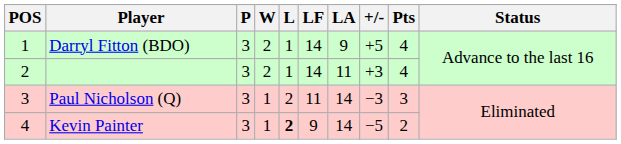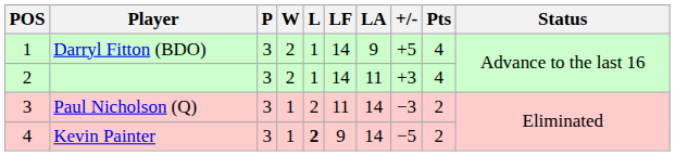 <table class="wikitable" style="text-align:center; margin: 1em auto 1em auto, align:left">
 <tr>
 <th width=20>POS</th>
 <th width=173>Player</th>
 <th width=3>P</th>
 <th width=3>W</th>
 <th width=3>L</th>
 <th width=20>LF</th>
 <th width=20>LA</th>
 <th width=20>+/-</th>
 <th width=20>Pts</th>
 <th width=179>Status</th>
 </tr>
 <tr style="background:#CCFFCC;">
 <td>1</td>
 <td style="text-align:left;"> <a href='#'>Darryl Fitton</a> (BDO)</td>
 <td>3</td>
 <td>2</td>
 <td>1</td>
 <td>14</td>
 <td>9</td>
 <td>+5</td>
 <td>4</td>
 <td rowspan=2>Advance to the last 16</td>
 </tr>
 <tr style="background:#CCFFCC;">
 <td>2</td>
 <td style="text-align:left;"></td>
 <td>3</td>
 <td>2</td>
 <td>1</td>
 <td>14</td>
 <td>11</td>
 <td>+3</td>
 <td>4</td>
 </tr>
 <tr style="background:#FFCCCC;">
 <td>3</td>
 <td style="text-align:left;"> <a href='#'>Paul Nicholson</a> (Q)</td>
 <td>3</td>
 <td>1</td>
 <td>2</td>
 <td>11</td>
 <td>14</td>
 <td>−3</td>
-<td>3</td>
+<td>2</td>
 <td rowspan=2>Eliminated</td>
 </tr>
 <tr style="background:#FFCCCC;">
 <td>4</td>
 <td style="text-align:left;"> <a href='#'>Kevin Painter</a></td>
 <td>3</td>
 <td>1</td>
 <td><strong>2</strong></td>
 <td>9</td>
 <td>14</td>
 <td>−5</td>
 <td>2</td>
 </tr>
 </table>
